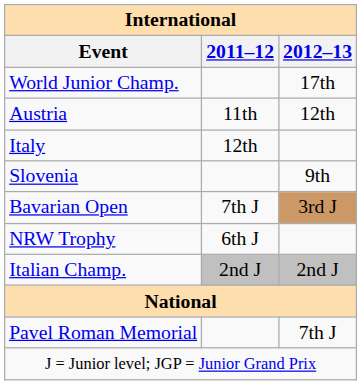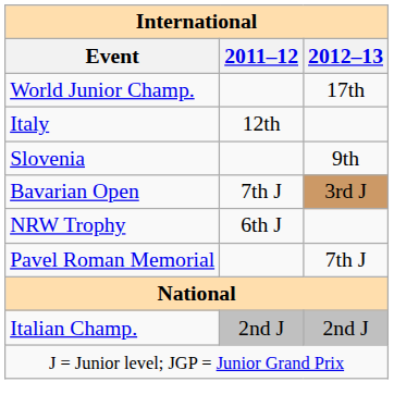 <table class="wikitable" style="text-align:center">
 <tr>
 <th style="background-color: #ffdead; " colspan=3 align=center>International</th>
 </tr>
 <tr>
 <th>Event</th>
 <th><a href='#'>2011–12</a></th>
 <th><a href='#'>2012–13</a></th>
 </tr>
 <tr>
 <td align=left><a href='#'>World Junior Champ.</a></td>
 <td></td>
 <td>17th</td>
-</tr>
-<tr>
-<td align=left> <a href='#'>Austria</a></td>
-<td>11th</td>
-<td>12th</td>
 </tr>
 <tr>
 <td align=left> <a href='#'>Italy</a></td>
 <td>12th</td>
 <td></td>
 </tr>
 <tr>
 <td align=left> <a href='#'>Slovenia</a></td>
 <td></td>
 <td>9th</td>
 </tr>
 <tr>
 <td align=left><a href='#'>Bavarian Open</a></td>
 <td>7th J</td>
 <td bgcolor=cc9966>3rd J</td>
 </tr>
 <tr>
 <td align=left><a href='#'>NRW Trophy</a></td>
 <td>6th J</td>
 <td></td>
 </tr>
 <tr>
+<td align=left><a href='#'>Pavel Roman Memorial</a></td>
+<td></td>
+<td>7th J</td>
+</tr>
+<tr>
+<th style="background-color: #ffdead; " colspan=3 align=center>National</th>
+</tr>
+<tr>
 <td align=left><a href='#'>Italian Champ.</a></td>
 <td bgcolor=silver>2nd J</td>
 <td bgcolor=silver>2nd J</td>
 </tr>
 <tr>
-<th style="background-color: #ffdead; " colspan=3 align=center>National</th>
-</tr>
-<tr>
-<td align=left><a href='#'>Pavel Roman Memorial</a></td>
-<td></td>
-<td>7th J</td>
-</tr>
-<tr>
 <td colspan=3 align=center><small> J = Junior level; JGP = <a href='#'>Junior Grand Prix</a> </small></td>
 </tr>
 </table>
